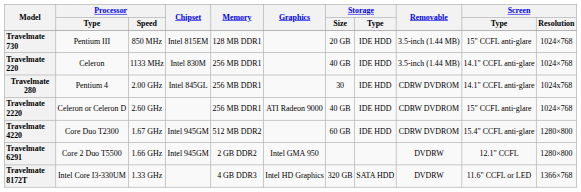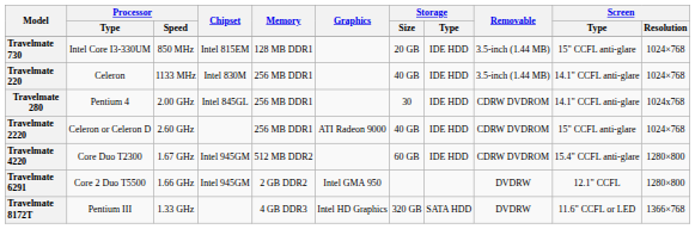 <table class="wikitable" style="font-size: 80%; text-align: center; min-width: 70%;">
 <tr>
 <th rowspan=2 style="width:6em">Model</th>
 <th colspan=2 style="text-align:center;"><a href='#'>Processor</a></th>
 <th rowspan="2"><a href='#'>Chipset</a></th>
 <th rowspan=2 style="text-align:center;"><a href='#'>Memory</a></th>
 <th rowspan=2><a href='#'>Graphics</a></th>
 <th colspan="2" style="text-align:center;"><a href='#'>Storage</a></th>
 <th rowspan="2"><a href='#'>Removable</a></th>
 <th colspan="2"><a href='#'>Screen</a></th>
 </tr>
 <tr>
 <th>Type</th>
 <th>Speed</th>
 <th>Size</th>
 <th>Type</th>
 <th>Type</th>
 <th>Resolution</th>
 </tr>
 <tr>
 </tr>
 <tr>
 <th style="text-align:left;">Travelmate 730</th>
-<td>Pentium III</td>
+<td>Intel Core I3-330UM</td>
 <td>850 MHz</td>
 <td>Intel 815EM</td>
 <td>128 MB DDR1</td>
 <td></td>
 <td>20 GB</td>
 <td>IDE HDD</td>
 <td>3.5-inch (1.44 MB)</td>
 <td>15" CCFL anti-glare</td>
 <td>1024×768</td>
 </tr>
 <tr>
 <th style="text-align:left;">Travelmate 220</th>
 <td>Celeron</td>
 <td>1133 MHz</td>
 <td>Intel 830M</td>
 <td>256 MB DDR1</td>
 <td></td>
 <td>40 GB</td>
 <td>IDE HDD</td>
 <td>3.5-inch (1.44 MB)</td>
 <td>14.1" CCFL anti-glare</td>
 <td>1024×768</td>
 </tr>
 <tr>
 <th>Travelmate<br>280</th>
 <td>Pentium 4</td>
 <td>2.00 GHz</td>
 <td>Intel 845GL</td>
 <td>256 MB DDR1</td>
 <td></td>
 <td>30</td>
 <td>IDE HDD</td>
 <td>CDRW DVDROM</td>
 <td>14.1" CCFL anti-glare</td>
 <td>1024x768</td>
 </tr>
 <tr>
 <th style="text-align:left;">Travelmate 2220</th>
 <td>Celeron or Celeron D</td>
 <td>2.60 GHz</td>
 <td></td>
 <td>256 MB DDR1</td>
 <td>ATI Radeon 9000</td>
 <td>40 GB</td>
 <td>IDE HDD</td>
 <td>CDRW DVDROM</td>
 <td>15" CCFL anti-glare</td>
 <td>1024×768</td>
 </tr>
 <tr>
 <th style="text-align:left;">Travelmate 4220</th>
 <td>Core Duo T2300</td>
 <td>1.67 GHz</td>
 <td>Intel 945GM</td>
 <td>512 MB DDR2</td>
 <td></td>
 <td>60 GB</td>
 <td>IDE HDD</td>
 <td>CDRW DVDROM</td>
 <td>15.4" CCFL anti-glare</td>
 <td>1280×800</td>
 </tr>
 <tr>
 <th style="text-align:left;">Travelmate 6291</th>
 <td>Core 2 Duo T5500</td>
 <td>1.66 GHz</td>
 <td>Intel 945GM</td>
 <td>2 GB DDR2</td>
 <td>Intel GMA 950</td>
 <td></td>
 <td></td>
 <td>DVDRW</td>
 <td>12.1" CCFL</td>
 <td>1280×800</td>
 </tr>
 <tr>
 <th style="text-align:left;">Travelmate 8172T</th>
-<td>Intel Core I3-330UM</td>
+<td>Pentium III</td>
 <td>1.33 GHz</td>
 <td></td>
 <td>4 GB DDR3</td>
 <td>Intel HD Graphics</td>
 <td>320 GB</td>
 <td>SATA HDD</td>
 <td>DVDRW</td>
 <td>11.6" CCFL or LED</td>
 <td>1366×768</td>
 </tr>
 </table>
